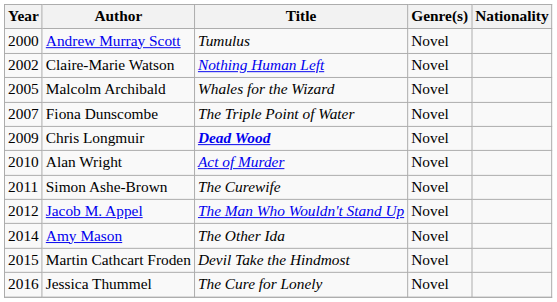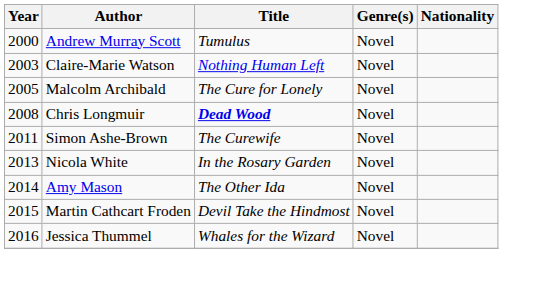 <table class="wikitable sortable">
 <tr>
 <th>Year</th>
 <th>Author</th>
 <th>Title</th>
 <th>Genre(s)</th>
 <th>Nationality</th>
 </tr>
 <tr>
 <td>2000</td>
 <td><a href='#'>Andrew Murray Scott</a></td>
 <td><em>Tumulus</em></td>
 <td>Novel</td>
 <td></td>
 </tr>
 <tr>
-<td>2002</td>
+<td>2003</td>
 <td>Claire-Marie Watson</td>
 <td><em><a href='#'>Nothing Human Left</a></em></td>
 <td>Novel</td>
 <td></td>
 </tr>
 <tr>
 <td>2005</td>
 <td>Malcolm Archibald</td>
-<td><em>Whales for the Wizard</em></td>
+<td><em>The Cure for Lonely</em></td>
 <td>Novel</td>
 <td></td>
 </tr>
 <tr>
-<td>2007</td>
-<td>Fiona Dunscombe</td>
-<td><em>The Triple Point of Water</em></td>
-<td>Novel</td>
-<td></td>
-</tr>
-<tr>
-<td>2009</td>
+<td>2008</td>
 <td>Chris Longmuir</td>
 <td><strong><em><a href='#'>Dead Wood</a></em></strong></td>
-<td>Novel</td>
-<td></td>
-</tr>
-<tr>
-<td>2010</td>
-<td>Alan Wright</td>
-<td><em><a href='#'>Act of Murder</a></em></td>
 <td>Novel</td>
 <td></td>
 </tr>
 <tr>
 <td>2011</td>
 <td>Simon Ashe-Brown</td>
 <td><em>The Curewife</em></td>
 <td>Novel</td>
 <td></td>
 </tr>
 <tr>
-<td>2012</td>
-<td><a href='#'>Jacob M. Appel</a></td>
-<td><em><a href='#'>The Man Who Wouldn't Stand Up</a></em></td>
+<td>2013</td>
+<td>Nicola White</td>
+<td><em>In the Rosary Garden</em></td>
 <td>Novel</td>
 <td></td>
 </tr>
 <tr>
 <td>2014</td>
 <td><a href='#'>Amy Mason</a></td>
 <td><em>The Other Ida</em></td>
 <td>Novel</td>
 <td></td>
 </tr>
 <tr>
 <td>2015</td>
 <td>Martin Cathcart Froden</td>
 <td><em>Devil Take the Hindmost</em></td>
 <td>Novel</td>
 <td></td>
 </tr>
 <tr>
 <td>2016</td>
 <td>Jessica Thummel</td>
-<td><em>The Cure for Lonely</em></td>
+<td><em>Whales for the Wizard</em></td>
 <td>Novel</td>
 <td></td>
 </tr>
 <tr>
 </tr>
 </table>
